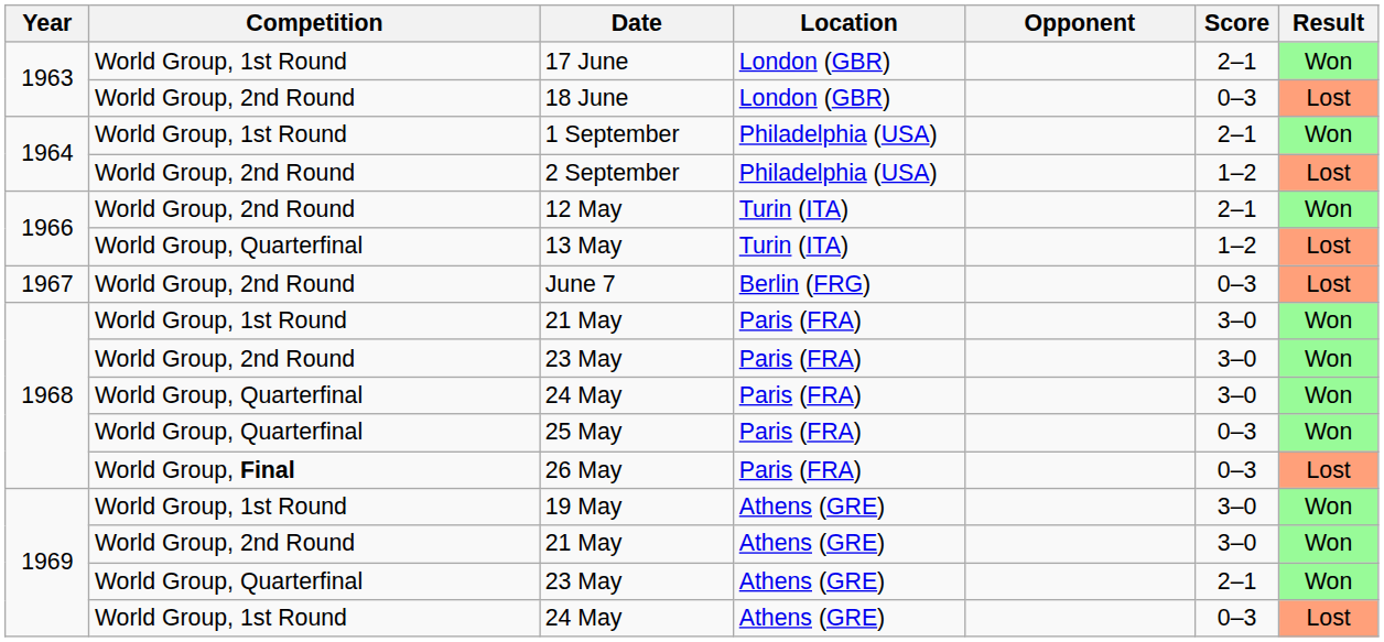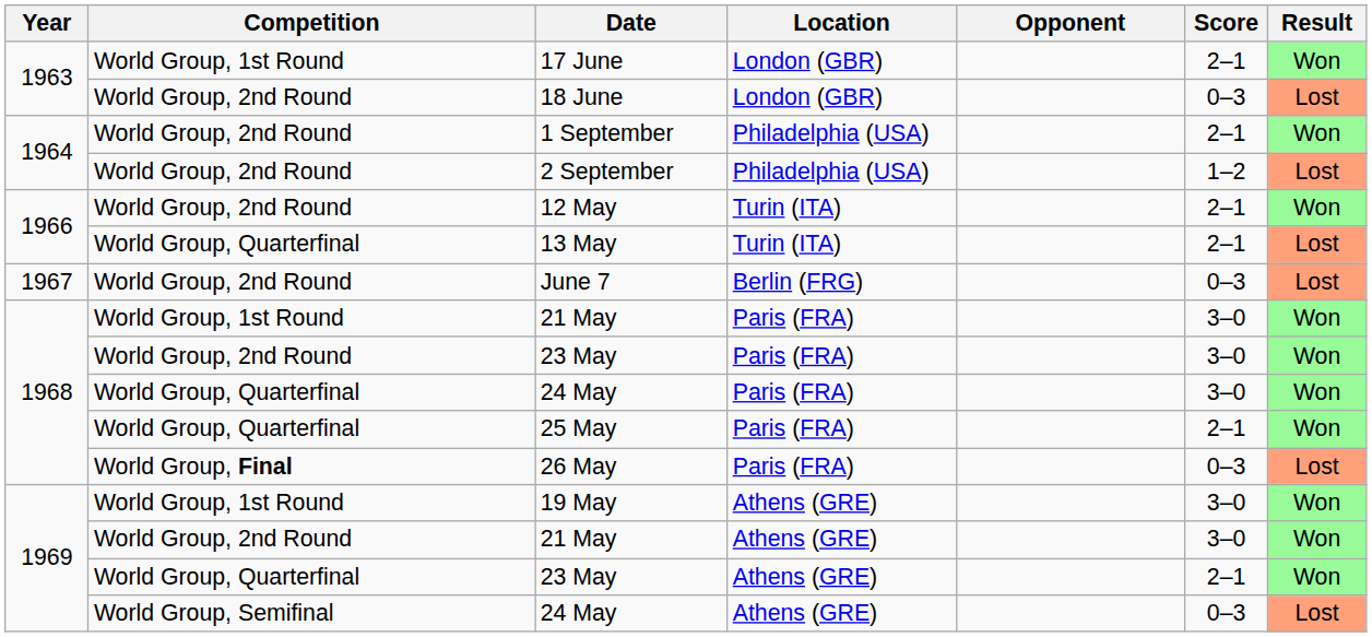 <table class="wikitable collapsible collapsed">
 <tr>
 <th style="width:50px">Year</th>
 <th style="width:300px">Competition</th>
 <th style="width:125px">Date</th>
 <th style="width:150px">Location</th>
 <th style="width:150px">Opponent</th>
 <th style="width:50px">Score</th>
 <th style="width:60px">Result</th>
 </tr>
 <tr>
 <td align="center" rowspan="2">1963</td>
 <td>World Group, 1st Round</td>
 <td>17 June</td>
 <td><a href='#'>London</a> (<a href='#'>GBR</a>)</td>
 <td></td>
 <td align="center">2–1</td>
 <td align="center" bgcolor="#98FB98">Won</td>
 </tr>
 <tr>
 <td>World Group, 2nd Round</td>
 <td>18 June</td>
 <td><a href='#'>London</a> (<a href='#'>GBR</a>)</td>
 <td></td>
 <td align="center">0–3</td>
 <td align="center" bgcolor="#FFA07A">Lost</td>
 </tr>
 <tr>
 <td align="center" rowspan="2">1964</td>
-<td>World Group, 1st Round</td>
+<td>World Group, 2nd Round</td>
 <td>1 September</td>
 <td><a href='#'>Philadelphia</a> (<a href='#'>USA</a>)</td>
 <td></td>
 <td align="center">2–1</td>
 <td align="center" bgcolor="#98FB98">Won</td>
 </tr>
 <tr>
 <td>World Group, 2nd Round</td>
 <td>2 September</td>
 <td><a href='#'>Philadelphia</a> (<a href='#'>USA</a>)</td>
 <td></td>
 <td align="center">1–2</td>
 <td align="center" bgcolor="#FFA07A">Lost</td>
 </tr>
 <tr>
 <td align="center" rowspan="2">1966</td>
 <td>World Group, 2nd Round</td>
 <td>12 May</td>
 <td><a href='#'>Turin</a> (<a href='#'>ITA</a>)</td>
 <td></td>
 <td align="center">2–1</td>
 <td align="center" bgcolor="#98FB98">Won</td>
 </tr>
 <tr>
 <td>World Group, Quarterfinal</td>
 <td>13 May</td>
 <td><a href='#'>Turin</a> (<a href='#'>ITA</a>)</td>
 <td></td>
-<td align="center">1–2</td>
+<td align="center">2–1</td>
 <td align="center" bgcolor="#FFA07A">Lost</td>
 </tr>
 <tr>
 <td align="center">1967</td>
 <td>World Group, 2nd Round</td>
 <td>June 7</td>
 <td><a href='#'>Berlin</a> (<a href='#'>FRG</a>)</td>
 <td></td>
 <td align="center">0–3</td>
 <td align="center" bgcolor="#FFA07A">Lost</td>
 </tr>
 <tr>
 <td align="center" rowspan="5">1968</td>
 <td>World Group, 1st Round</td>
 <td>21 May</td>
 <td><a href='#'>Paris</a> (<a href='#'>FRA</a>)</td>
 <td></td>
 <td align="center">3–0</td>
 <td align="center" bgcolor="#98FB98">Won</td>
 </tr>
 <tr>
 <td>World Group, 2nd Round</td>
 <td>23 May</td>
 <td><a href='#'>Paris</a> (<a href='#'>FRA</a>)</td>
 <td></td>
 <td align="center">3–0</td>
 <td align="center" bgcolor="#98FB98">Won</td>
 </tr>
 <tr>
 <td>World Group, Quarterfinal</td>
 <td>24 May</td>
 <td><a href='#'>Paris</a> (<a href='#'>FRA</a>)</td>
 <td></td>
 <td align="center">3–0</td>
 <td align="center" bgcolor="#98FB98">Won</td>
 </tr>
 <tr>
 <td>World Group, Quarterfinal</td>
 <td>25 May</td>
 <td><a href='#'>Paris</a> (<a href='#'>FRA</a>)</td>
 <td></td>
-<td align="center">0–3</td>
+<td align="center">2–1</td>
 <td align="center" bgcolor="#98FB98">Won</td>
 </tr>
 <tr>
 <td>World Group, <strong>Final</strong></td>
 <td>26 May</td>
 <td><a href='#'>Paris</a> (<a href='#'>FRA</a>)</td>
 <td></td>
 <td align="center">0–3</td>
 <td align="center" bgcolor="#FFA07A">Lost</td>
 </tr>
 <tr>
 <td align="center" rowspan="4">1969</td>
 <td>World Group, 1st Round</td>
 <td>19 May</td>
 <td><a href='#'>Athens</a> (<a href='#'>GRE</a>)</td>
 <td></td>
 <td align="center">3–0</td>
 <td align="center" bgcolor="#98FB98">Won</td>
 </tr>
 <tr>
 <td>World Group, 2nd Round</td>
 <td>21 May</td>
 <td><a href='#'>Athens</a> (<a href='#'>GRE</a>)</td>
 <td></td>
 <td align="center">3–0</td>
 <td align="center" bgcolor="#98FB98">Won</td>
 </tr>
 <tr>
 <td>World Group, Quarterfinal</td>
 <td>23 May</td>
 <td><a href='#'>Athens</a> (<a href='#'>GRE</a>)</td>
 <td></td>
 <td align="center">2–1</td>
 <td align="center" bgcolor="#98FB98">Won</td>
 </tr>
 <tr>
-<td>World Group, 1st Round</td>
+<td>World Group, Semifinal</td>
 <td>24 May</td>
 <td><a href='#'>Athens</a> (<a href='#'>GRE</a>)</td>
 <td></td>
 <td align="center">0–3</td>
 <td align="center" bgcolor="#FFA07A">Lost</td>
 </tr>
 </table>
